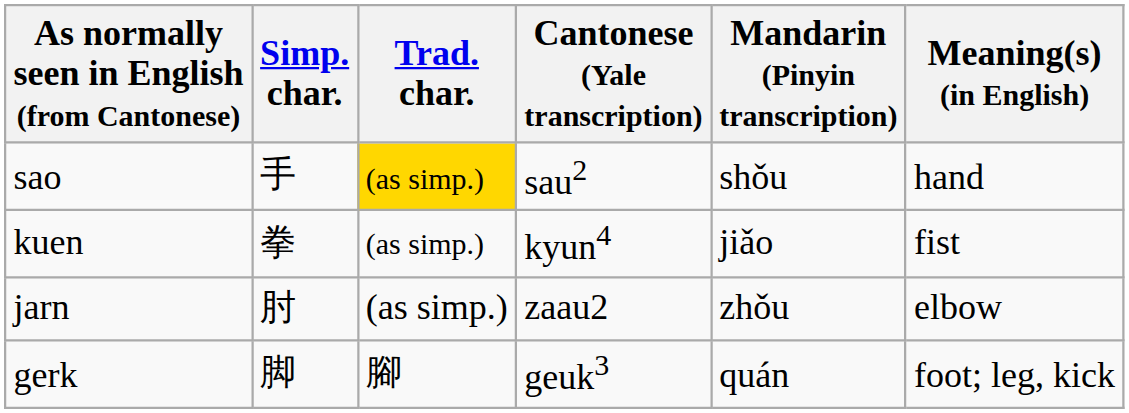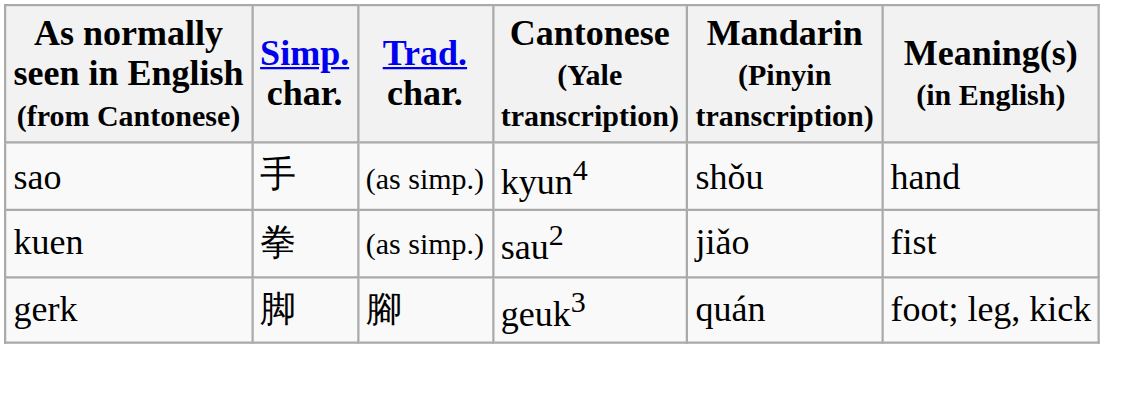 <table class="wikitable">
 <tr>
 <th>As normally<br>seen in English<br><small>(from Cantonese)</small></th>
 <th><a href='#'>Simp.</a><br>char.</th>
 <th><a href='#'>Trad.</a><br>char.</th>
 <th>Cantonese <br><small>(Yale<br>transcription)</small></th>
 <th>Mandarin <br><small>(Pinyin<br>transcription)</small></th>
 <th>Meaning(s) <br><small>(in English)</small></th>
 </tr>
 <tr>
 <td>sao</td>
 <td>手</td>
-<td style="background: gold;"><small>(as simp.)</small></td>
-<td>sau<sup>2</sup></td>
+<td><small>(as simp.)</small></td>
+<td>kyun<sup>4</sup></td>
 <td>shǒu</td>
 <td>hand</td>
 </tr>
 <tr>
 <td>kuen</td>
 <td>拳</td>
 <td><small>(as simp.)</small></td>
-<td>kyun<sup>4</sup></td>
+<td>sau<sup>2</sup></td>
 <td>jiǎo</td>
 <td>fist</td>
-</tr>
-<tr>
-<td>jarn</td>
-<td>肘</td>
-<td>(as simp.)</td>
-<td>zaau2</td>
-<td>zhǒu</td>
-<td>elbow</td>
 </tr>
 <tr>
 <td>gerk</td>
 <td>脚</td>
 <td>腳</td>
 <td>geuk<sup>3</sup></td>
 <td>quán</td>
 <td>foot; leg, kick</td>
 </tr>
 </table>
